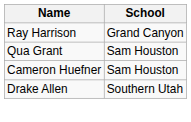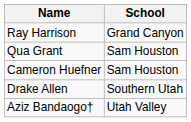 <table class="wikitable">
 <tr>
 <th>Name</th>
 <th>School</th>
 </tr>
 <tr>
 <td>Ray Harrison</td>
 <td>Grand Canyon</td>
 </tr>
 <tr>
 <td>Qua Grant</td>
 <td>Sam Houston</td>
 </tr>
 <tr>
 <td>Cameron Huefner</td>
 <td>Sam Houston</td>
 </tr>
 <tr>
 <td>Drake Allen</td>
 <td>Southern Utah</td>
 </tr>
+<tr>
+<td>Aziz Bandaogo†</td>
+<td>Utah Valley</td>
+</tr>
 </table>
